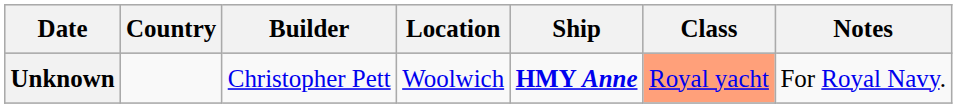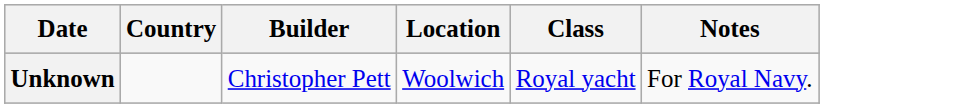 <table class="wikitable sortable" style="font-size:1.00em; line-height:1.5em;">
 <tr>
 <th>Date</th>
 <th>Country</th>
 <th>Builder</th>
 <th>Location</th>
-<th>Ship</th>
 <th>Class</th>
 <th>Notes</th>
 </tr>
 <tr>
 <th>Unknown</th>
 <td></td>
 <td><a href='#'>Christopher Pett</a></td>
 <td><a href='#'>Woolwich</a></td>
-<td><strong><a href='#'>HMY <em>Anne</em></a></strong></td>
-<td style="background: lightsalmon;"><a href='#'>Royal yacht</a></td>
+<td><a href='#'>Royal yacht</a></td>
 <td>For <a href='#'>Royal Navy</a>.</td>
 </tr>
 </table>
